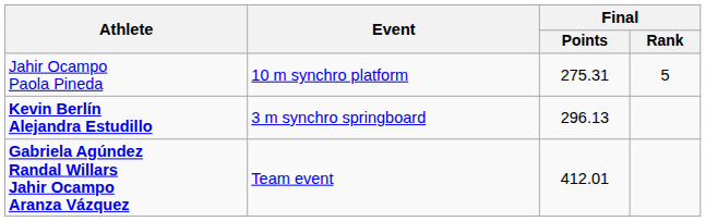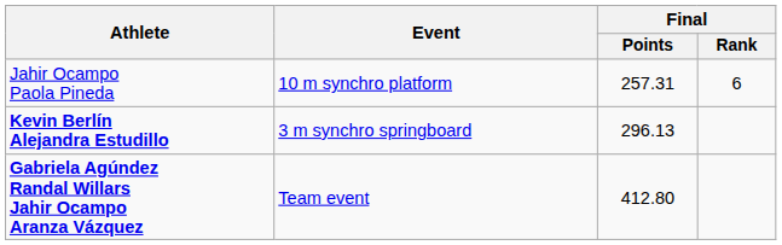 <table class="wikitable" style="text-align:center; font-size:90%; width:50%;">
 <tr>
 <th rowspan=2>Athlete</th>
 <th rowspan=2>Event</th>
 <th colspan=2>Final</th>
 </tr>
 <tr style="font-size:95%">
 <th>Points</th>
 <th>Rank</th>
 </tr>
 <tr>
 <td align=left><a href='#'>Jahir Ocampo</a><br><a href='#'>Paola Pineda</a></td>
 <td align=left><a href='#'>10 m synchro platform</a></td>
-<td>275.31</td>
-<td>5</td>
+<td>257.31</td>
+<td>6</td>
 </tr>
 <tr>
 <td align=left><strong><a href='#'>Kevin Berlín</a><br><a href='#'>Alejandra Estudillo</a></strong></td>
 <td align=left><a href='#'>3 m synchro springboard</a></td>
 <td>296.13</td>
 <td></td>
 </tr>
 <tr>
 <td align=left><strong><a href='#'>Gabriela Agúndez</a><br><a href='#'>Randal Willars</a><br><a href='#'>Jahir Ocampo</a><br><a href='#'>Aranza Vázquez</a> </strong></td>
 <td align=left><a href='#'>Team event</a></td>
-<td>412.01</td>
+<td>412.80</td>
 <td></td>
 </tr>
 </table>
